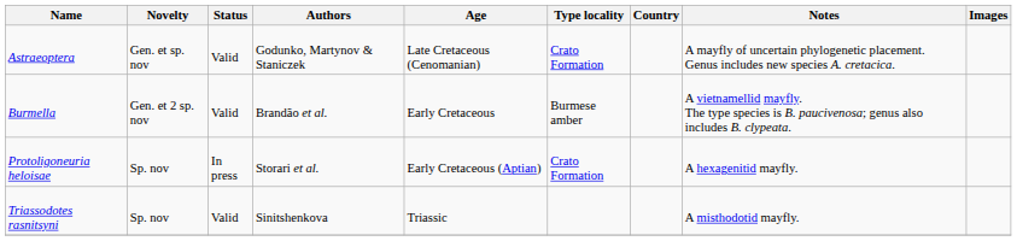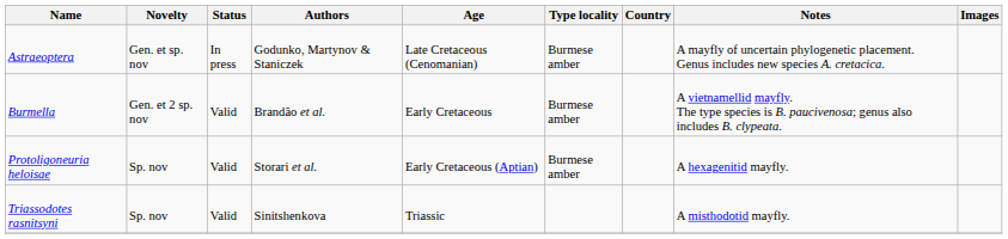 <table class="wikitable sortable" align="center" width="100%">
 <tr>
 <th>Name</th>
 <th>Novelty</th>
 <th>Status</th>
 <th>Authors</th>
 <th>Age</th>
 <th>Type locality</th>
 <th>Country</th>
 <th>Notes</th>
 <th>Images</th>
 </tr>
 <tr>
 <td><br><em><a href='#'>Astraeoptera</a></em></td>
 <td><br>Gen. et sp. nov</td>
-<td><br>Valid</td>
+<td><br>In press</td>
 <td><br>Godunko, Martynov & Staniczek</td>
 <td><br>Late Cretaceous (Cenomanian)</td>
-<td><br><a href='#'>Crato Formation</a></td>
+<td><br>Burmese amber</td>
 <td><br></td>
 <td><br>A mayfly of uncertain phylogenetic placement.<br> Genus includes new species <em>A. cretacica</em>.</td>
 <td></td>
 </tr>
 <tr>
 <td><br><em><a href='#'>Burmella</a></em></td>
 <td><br>Gen. et 2 sp. nov</td>
 <td><br>Valid</td>
 <td><br>Brandão <em>et al.</em></td>
 <td><br>Early Cretaceous</td>
 <td><br>Burmese amber</td>
 <td><br></td>
 <td><br>A <a href='#'>vietnamellid</a> <a href='#'>mayfly</a>.<br> The type species is <em>B. paucivenosa</em>; genus also includes <em>B. clypeata</em>.</td>
 <td></td>
 </tr>
 <tr>
 <td><br><em><a href='#'>Protoligoneuria heloisae</a></em></td>
 <td><br>Sp. nov</td>
-<td><br>In press</td>
+<td><br>Valid</td>
 <td><br>Storari <em>et al.</em></td>
 <td><br>Early Cretaceous (<a href='#'>Aptian</a>)</td>
-<td><br><a href='#'>Crato Formation</a></td>
+<td><br>Burmese amber</td>
 <td><br></td>
 <td><br>A <a href='#'>hexagenitid</a> mayfly.</td>
 <td></td>
 </tr>
 <tr>
 <td><br><em><a href='#'>Triassodotes rasnitsyni</a></em></td>
 <td><br>Sp. nov</td>
 <td><br>Valid</td>
 <td><br>Sinitshenkova</td>
 <td><br>Triassic</td>
 <td></td>
 <td><br></td>
 <td><br>A <a href='#'>misthodotid</a> mayfly.</td>
 <td></td>
 </tr>
 <tr>
 </tr>
 </table>
